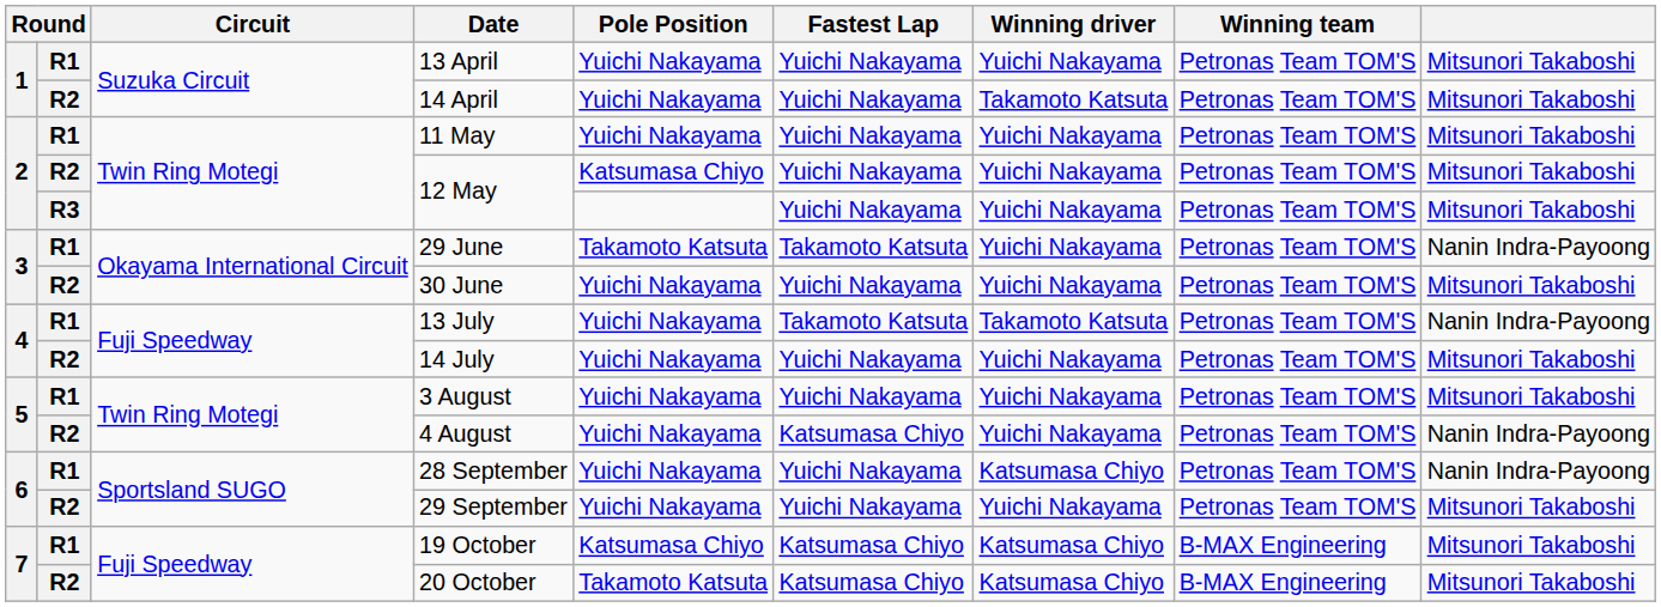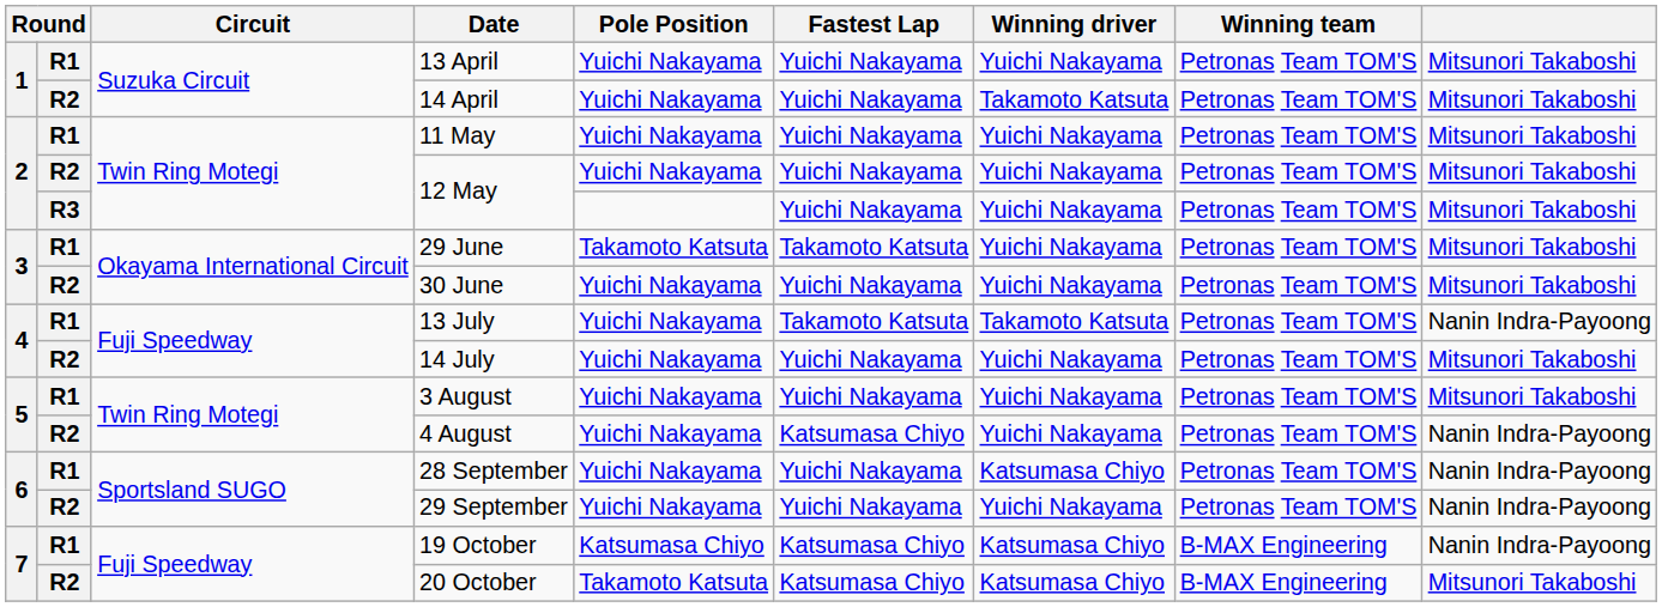 <table class="wikitable" style="font-size: 85%;">
 <tr>
 <th colspan=2>Round</th>
 <th>Circuit</th>
 <th>Date</th>
 <th>Pole Position</th>
 <th>Fastest Lap</th>
 <th>Winning driver</th>
 <th>Winning team</th>
 <th></th>
 </tr>
 <tr>
 <th rowspan=2>1</th>
 <th>R1</th>
 <td rowspan=2><a href='#'>Suzuka Circuit</a></td>
 <td>13 April</td>
 <td> <a href='#'>Yuichi Nakayama</a></td>
 <td> <a href='#'>Yuichi Nakayama</a></td>
 <td> <a href='#'>Yuichi Nakayama</a></td>
 <td nowrap><a href='#'>Petronas</a> <a href='#'>Team TOM'S</a></td>
 <td nowrap> <a href='#'>Mitsunori Takaboshi</a></td>
 </tr>
 <tr>
 <th>R2</th>
 <td>14 April</td>
 <td> <a href='#'>Yuichi Nakayama</a></td>
 <td> <a href='#'>Yuichi Nakayama</a></td>
 <td> <a href='#'>Takamoto Katsuta</a></td>
 <td><a href='#'>Petronas</a> <a href='#'>Team TOM'S</a></td>
 <td> <a href='#'>Mitsunori Takaboshi</a></td>
 </tr>
 <tr>
 <th rowspan=3>2</th>
 <th>R1</th>
 <td rowspan=3><a href='#'>Twin Ring Motegi</a></td>
 <td>11 May</td>
 <td> <a href='#'>Yuichi Nakayama</a></td>
 <td> <a href='#'>Yuichi Nakayama</a></td>
 <td> <a href='#'>Yuichi Nakayama</a></td>
 <td><a href='#'>Petronas</a> <a href='#'>Team TOM'S</a></td>
 <td> <a href='#'>Mitsunori Takaboshi</a></td>
 </tr>
 <tr>
 <th>R2</th>
 <td rowspan=2>12 May</td>
-<td nowrap> <a href='#'>Katsumasa Chiyo</a></td>
+<td> <a href='#'>Yuichi Nakayama</a></td>
 <td> <a href='#'>Yuichi Nakayama</a></td>
 <td> <a href='#'>Yuichi Nakayama</a></td>
 <td><a href='#'>Petronas</a> <a href='#'>Team TOM'S</a></td>
 <td> <a href='#'>Mitsunori Takaboshi</a></td>
 </tr>
 <tr>
 <th>R3</th>
 <td></td>
 <td> <a href='#'>Yuichi Nakayama</a></td>
 <td> <a href='#'>Yuichi Nakayama</a></td>
 <td><a href='#'>Petronas</a> <a href='#'>Team TOM'S</a></td>
 <td> <a href='#'>Mitsunori Takaboshi</a></td>
 </tr>
 <tr>
 <th rowspan=2>3</th>
 <th>R1</th>
 <td rowspan=2 nowrap><a href='#'>Okayama International Circuit</a></td>
 <td>29 June</td>
 <td nowrap> <a href='#'>Takamoto Katsuta</a></td>
 <td nowrap> <a href='#'>Takamoto Katsuta</a></td>
 <td> <a href='#'>Yuichi Nakayama</a></td>
 <td><a href='#'>Petronas</a> <a href='#'>Team TOM'S</a></td>
-<td nowrap> Nanin Indra-Payoong</td>
+<td> <a href='#'>Mitsunori Takaboshi</a></td>
 </tr>
 <tr>
 <th>R2</th>
 <td>30 June</td>
 <td> <a href='#'>Yuichi Nakayama</a></td>
 <td> <a href='#'>Yuichi Nakayama</a></td>
 <td> <a href='#'>Yuichi Nakayama</a></td>
 <td><a href='#'>Petronas</a> <a href='#'>Team TOM'S</a></td>
 <td> <a href='#'>Mitsunori Takaboshi</a></td>
 </tr>
 <tr>
 <th rowspan=2>4</th>
 <th>R1</th>
 <td rowspan=2><a href='#'>Fuji Speedway</a></td>
 <td>13 July</td>
 <td> <a href='#'>Yuichi Nakayama</a></td>
 <td> <a href='#'>Takamoto Katsuta</a></td>
 <td nowrap> <a href='#'>Takamoto Katsuta</a></td>
 <td><a href='#'>Petronas</a> <a href='#'>Team TOM'S</a></td>
 <td> Nanin Indra-Payoong</td>
 </tr>
 <tr>
 <th>R2</th>
 <td>14 July</td>
 <td> <a href='#'>Yuichi Nakayama</a></td>
 <td> <a href='#'>Yuichi Nakayama</a></td>
 <td> <a href='#'>Yuichi Nakayama</a></td>
 <td><a href='#'>Petronas</a> <a href='#'>Team TOM'S</a></td>
 <td> <a href='#'>Mitsunori Takaboshi</a></td>
 </tr>
 <tr>
 <th rowspan=2>5</th>
 <th>R1</th>
 <td rowspan=2><a href='#'>Twin Ring Motegi</a></td>
 <td>3 August</td>
 <td> <a href='#'>Yuichi Nakayama</a></td>
 <td> <a href='#'>Yuichi Nakayama</a></td>
 <td> <a href='#'>Yuichi Nakayama</a></td>
 <td><a href='#'>Petronas</a> <a href='#'>Team TOM'S</a></td>
 <td> <a href='#'>Mitsunori Takaboshi</a></td>
 </tr>
 <tr>
 <th>R2</th>
 <td>4 August</td>
 <td> <a href='#'>Yuichi Nakayama</a></td>
 <td> <a href='#'>Katsumasa Chiyo</a></td>
 <td> <a href='#'>Yuichi Nakayama</a></td>
 <td><a href='#'>Petronas</a> <a href='#'>Team TOM'S</a></td>
 <td> Nanin Indra-Payoong</td>
 </tr>
 <tr>
 <th rowspan=2>6</th>
 <th>R1</th>
 <td rowspan=2><a href='#'>Sportsland SUGO</a></td>
 <td nowrap>28 September</td>
 <td nowrap> <a href='#'>Yuichi Nakayama</a></td>
 <td nowrap> <a href='#'>Yuichi Nakayama</a></td>
 <td nowrap> <a href='#'>Katsumasa Chiyo</a></td>
 <td><a href='#'>Petronas</a> <a href='#'>Team TOM'S</a></td>
 <td nowrap> Nanin Indra-Payoong</td>
 </tr>
 <tr>
 <th>R2</th>
 <td>29 September</td>
 <td> <a href='#'>Yuichi Nakayama</a></td>
 <td> <a href='#'>Yuichi Nakayama</a></td>
 <td> <a href='#'>Yuichi Nakayama</a></td>
 <td><a href='#'>Petronas</a> <a href='#'>Team TOM'S</a></td>
-<td nowrap> <a href='#'>Mitsunori Takaboshi</a></td>
+<td> Nanin Indra-Payoong</td>
 </tr>
 <tr>
 <th rowspan=2>7</th>
 <th>R1</th>
 <td rowspan=2><a href='#'>Fuji Speedway</a></td>
 <td>19 October</td>
 <td nowrap> <a href='#'>Katsumasa Chiyo</a></td>
 <td nowrap> <a href='#'>Katsumasa Chiyo</a></td>
 <td nowrap> <a href='#'>Katsumasa Chiyo</a></td>
 <td><a href='#'>B-MAX Engineering</a></td>
-<td> <a href='#'>Mitsunori Takaboshi</a></td>
+<td nowrap> Nanin Indra-Payoong</td>
 </tr>
 <tr>
 <th>R2</th>
 <td>20 October</td>
 <td> <a href='#'>Takamoto Katsuta</a></td>
 <td> <a href='#'>Katsumasa Chiyo</a></td>
 <td> <a href='#'>Katsumasa Chiyo</a></td>
 <td><a href='#'>B-MAX Engineering</a></td>
 <td> <a href='#'>Mitsunori Takaboshi</a></td>
 </tr>
 </table>
